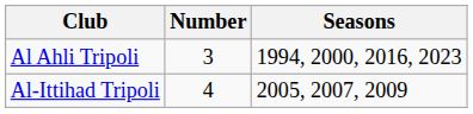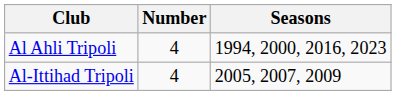 <table class="wikitable sortable">
 <tr>
 <th>Club</th>
 <th>Number</th>
 <th>Seasons</th>
 </tr>
 <tr>
 <td><a href='#'>Al Ahli Tripoli</a></td>
-<td style="text-align:center">3</td>
+<td style="text-align:center">4</td>
 <td>1994, 2000, 2016, 2023</td>
 </tr>
 <tr>
 <td><a href='#'>Al-Ittihad Tripoli</a></td>
 <td style="text-align:center">4</td>
 <td>2005, 2007, 2009</td>
 </tr>
 </table>
